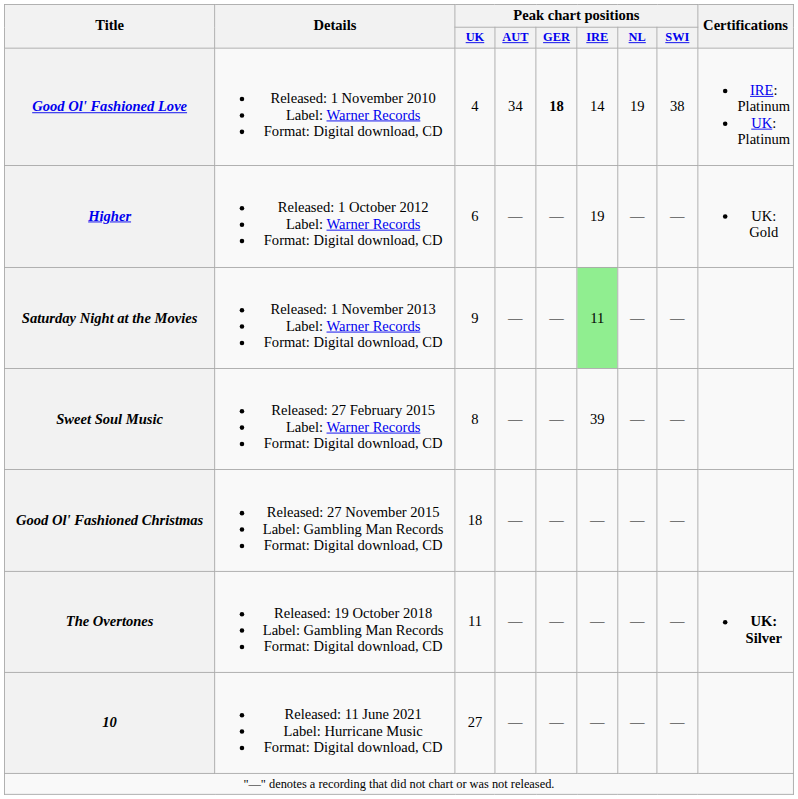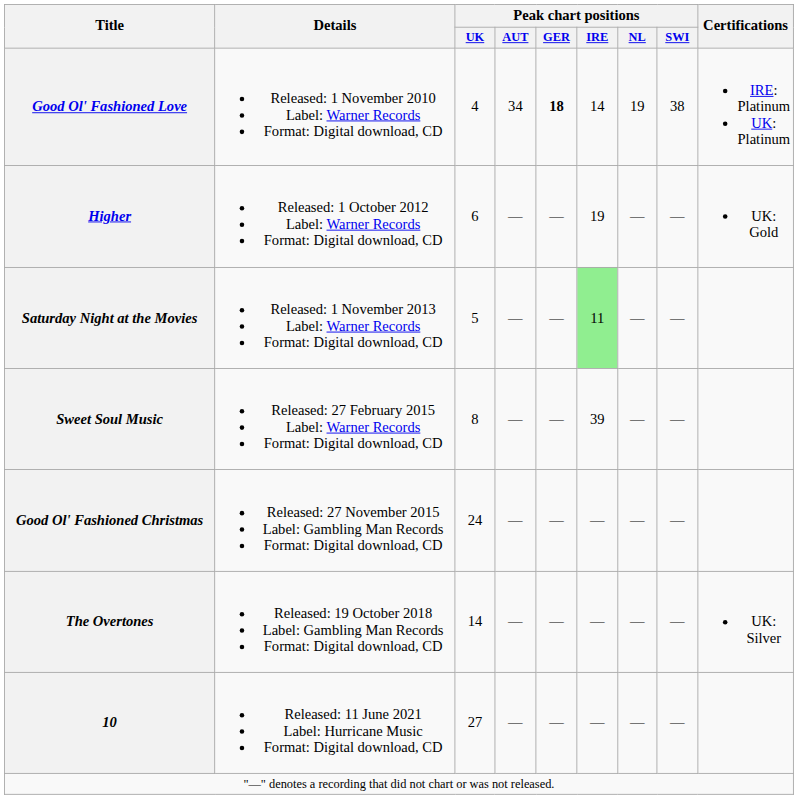 <table class="wikitable plainrowheaders" style="text-align:center;">
 <tr>
 <th scope="col" rowspan="2" style="width:16em;">Title</th>
 <th scope="col" rowspan="2" style="width:18em;">Details</th>
 <th scope="col" colspan="6">Peak chart positions</th>
 <th scope="col" rowspan="2">Certifications</th>
 </tr>
 <tr>
 <th scope="col" style="width:3em;font-size:85%;"><a href='#'>UK</a><br></th>
 <th scope="col" style="width:3em;font-size:85%;"><a href='#'>AUT</a><br></th>
 <th scope="col" style="width:3em;font-size:85%;"><a href='#'>GER</a><br></th>
 <th scope="col" style="width:3em;font-size:85%;"><a href='#'>IRE</a><br></th>
 <th scope="col" style="width:3em;font-size:85%;"><a href='#'>NL</a><br></th>
 <th scope="col" style="width:3em;font-size:85%;"><a href='#'>SWI</a><br></th>
 </tr>
 <tr>
 <th scope="row"><em><a href='#'>Good Ol' Fashioned Love</a></em></th>
 <td><br><ul><li>Released: 1 November 2010</li><li>Label: <a href='#'>Warner Records</a></li><li>Format: Digital download, CD</li></ul></td>
 <td>4</td>
 <td>34</td>
 <td><strong>18</strong></td>
 <td>14</td>
 <td>19</td>
 <td>38</td>
 <td><br><ul><li><a href='#'>IRE</a>: Platinum</li><li><a href='#'>UK</a>: Platinum</li></ul></td>
 </tr>
 <tr>
 <th scope="row"><em><a href='#'>Higher</a></em></th>
 <td><br><ul><li>Released: 1 October 2012</li><li>Label: <a href='#'>Warner Records</a></li><li>Format: Digital download, CD</li></ul></td>
 <td>6</td>
 <td>—</td>
 <td>—</td>
 <td>19</td>
 <td>—</td>
 <td>—</td>
 <td><br><ul><li>UK: Gold</li></ul></td>
 </tr>
 <tr>
 <th scope="row"><em>Saturday Night at the Movies</em></th>
 <td><br><ul><li>Released: 1 November 2013</li><li>Label: <a href='#'>Warner Records</a></li><li>Format: Digital download, CD</li></ul></td>
-<td>9</td>
+<td>5</td>
 <td>—</td>
 <td>—</td>
 <td style="background: lightgreen;">11</td>
 <td>—</td>
 <td>—</td>
 <td></td>
 </tr>
 <tr>
 <th scope="row"><em>Sweet Soul Music</em></th>
 <td><br><ul><li>Released: 27 February 2015</li><li>Label: <a href='#'>Warner Records</a></li><li>Format: Digital download, CD</li></ul></td>
 <td>8</td>
 <td>—</td>
 <td>—</td>
 <td>39</td>
 <td>—</td>
 <td>—</td>
 <td></td>
 </tr>
 <tr>
 <th scope="row"><em>Good Ol' Fashioned Christmas</em></th>
 <td><br><ul><li>Released: 27 November 2015</li><li>Label: Gambling Man Records</li><li>Format: Digital download, CD</li></ul></td>
-<td>18</td>
+<td>24</td>
 <td>—</td>
 <td>—</td>
 <td>—</td>
 <td>—</td>
 <td>—</td>
 <td></td>
 </tr>
 <tr>
 <th scope="row"><em>The Overtones</em></th>
 <td><br><ul><li>Released: 19 October 2018</li><li>Label: Gambling Man Records</li><li>Format: Digital download, CD</li></ul></td>
-<td>11</td>
+<td>14</td>
 <td>—</td>
 <td>—</td>
 <td>—</td>
 <td>—</td>
 <td>—</td>
-<td><strong><br><ul><li>UK: Silver</li></ul></strong></td>
+<td><br><ul><li>UK: Silver</li></ul></td>
 </tr>
 <tr>
 <th scope="row"><em>10</em></th>
 <td><br><ul><li>Released: 11 June 2021</li><li>Label: Hurricane Music</li><li>Format: Digital download, CD</li></ul></td>
 <td>27</td>
 <td>—</td>
 <td>—</td>
 <td>—</td>
 <td>—</td>
 <td>—</td>
 <td></td>
 </tr>
 <tr>
 <td colspan="20" style="font-size:85%;">"—" denotes a recording that did not chart or was not released.</td>
 </tr>
 </table>
